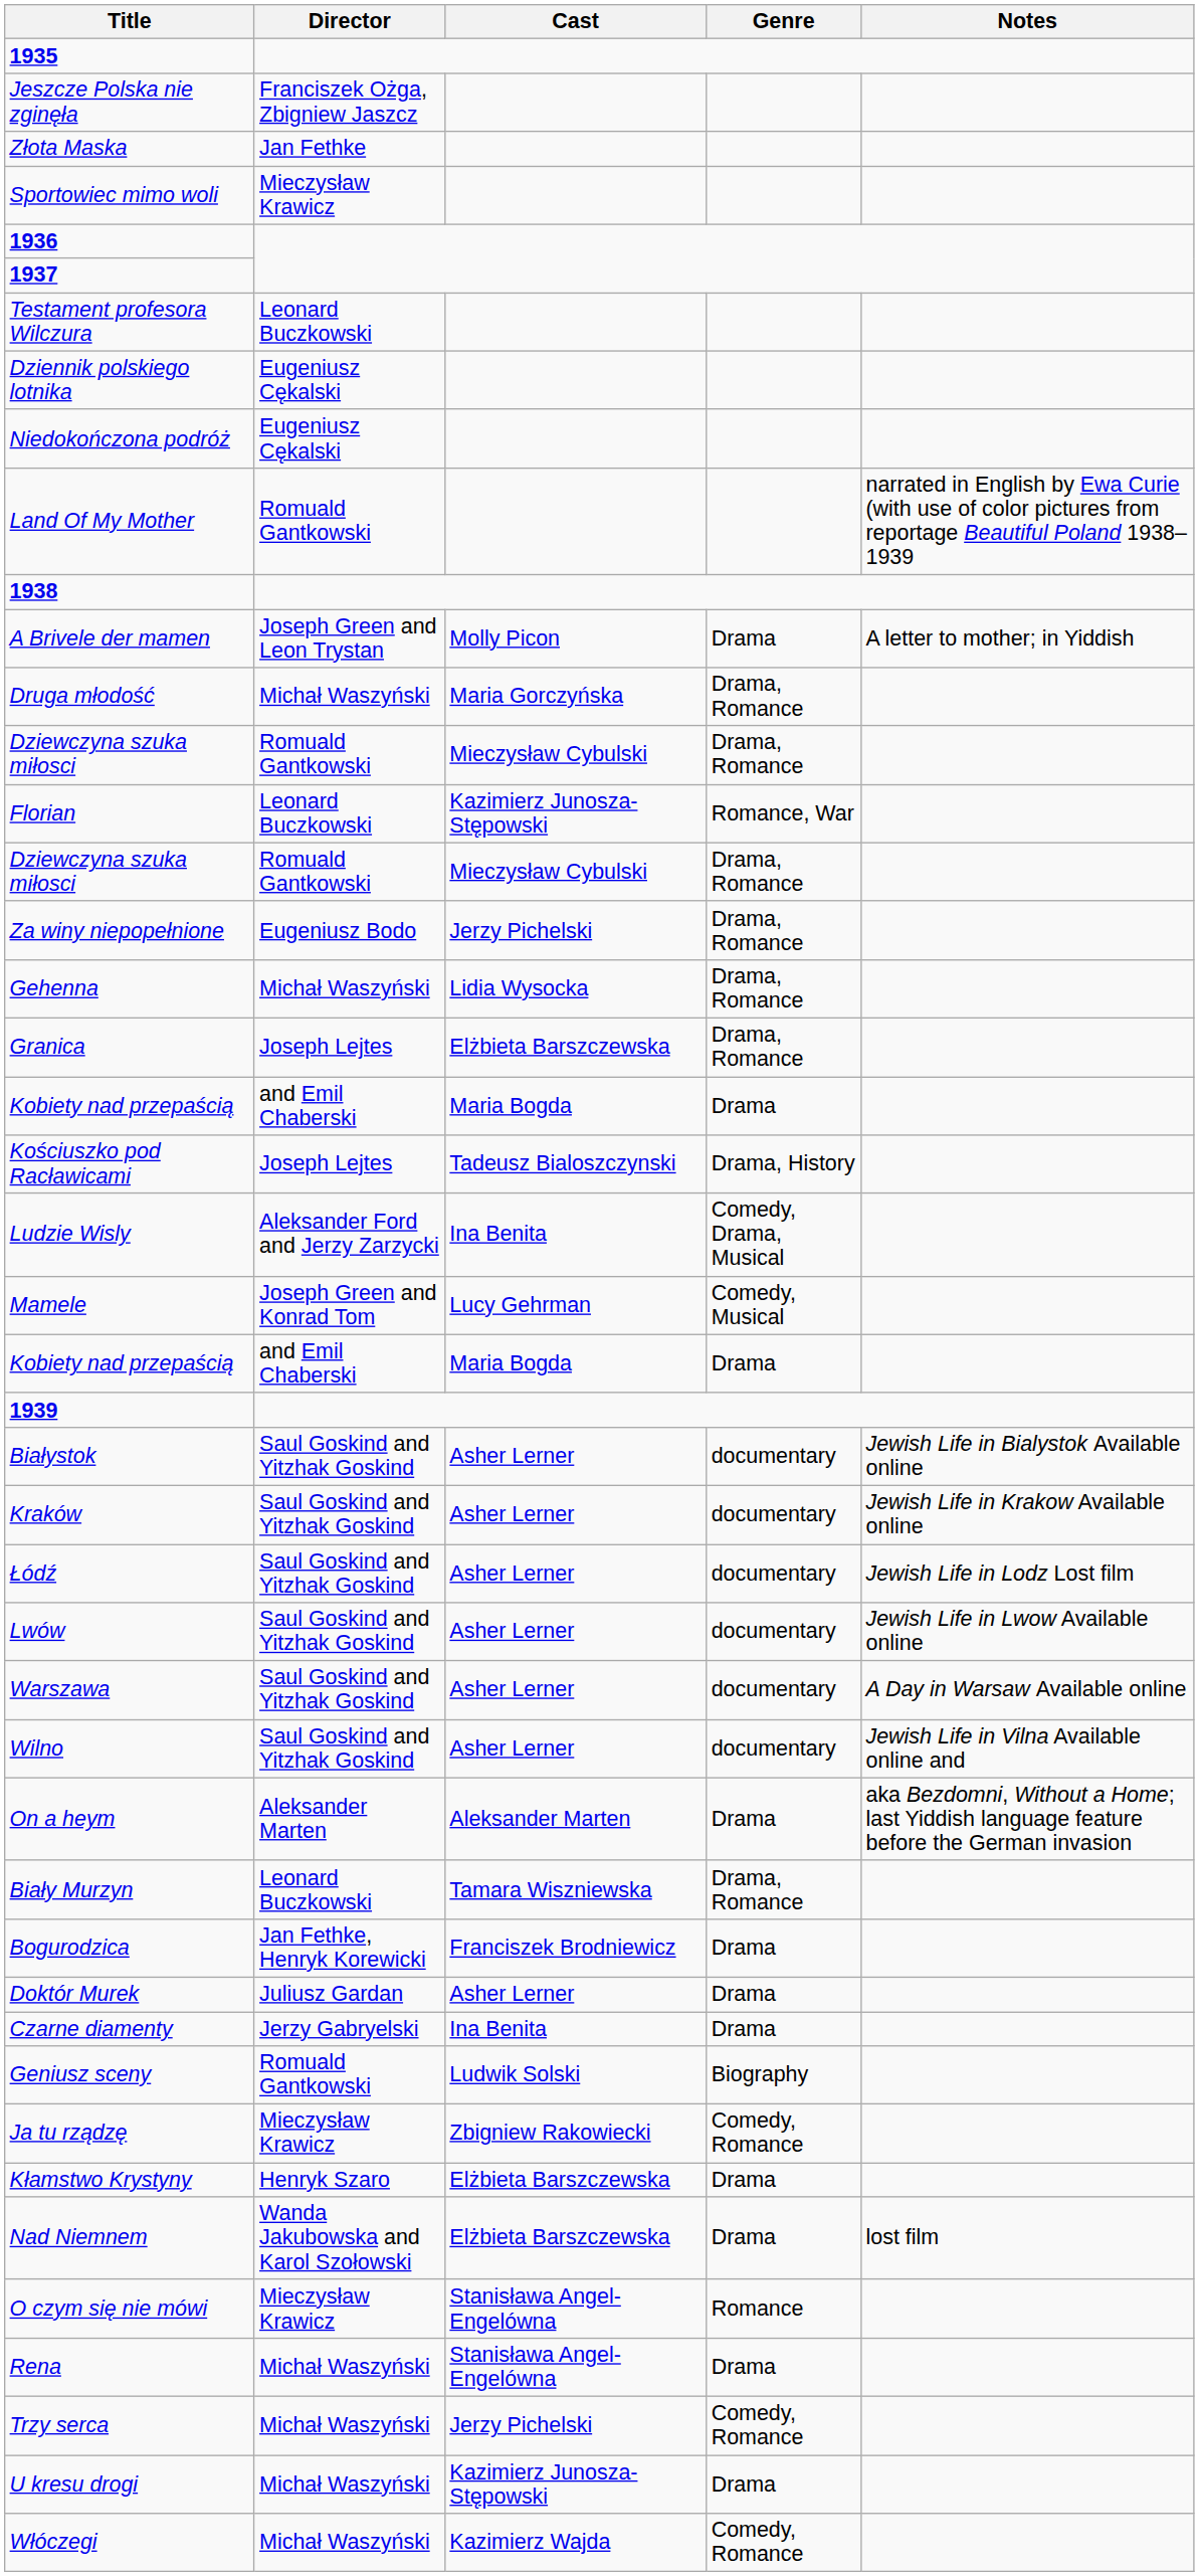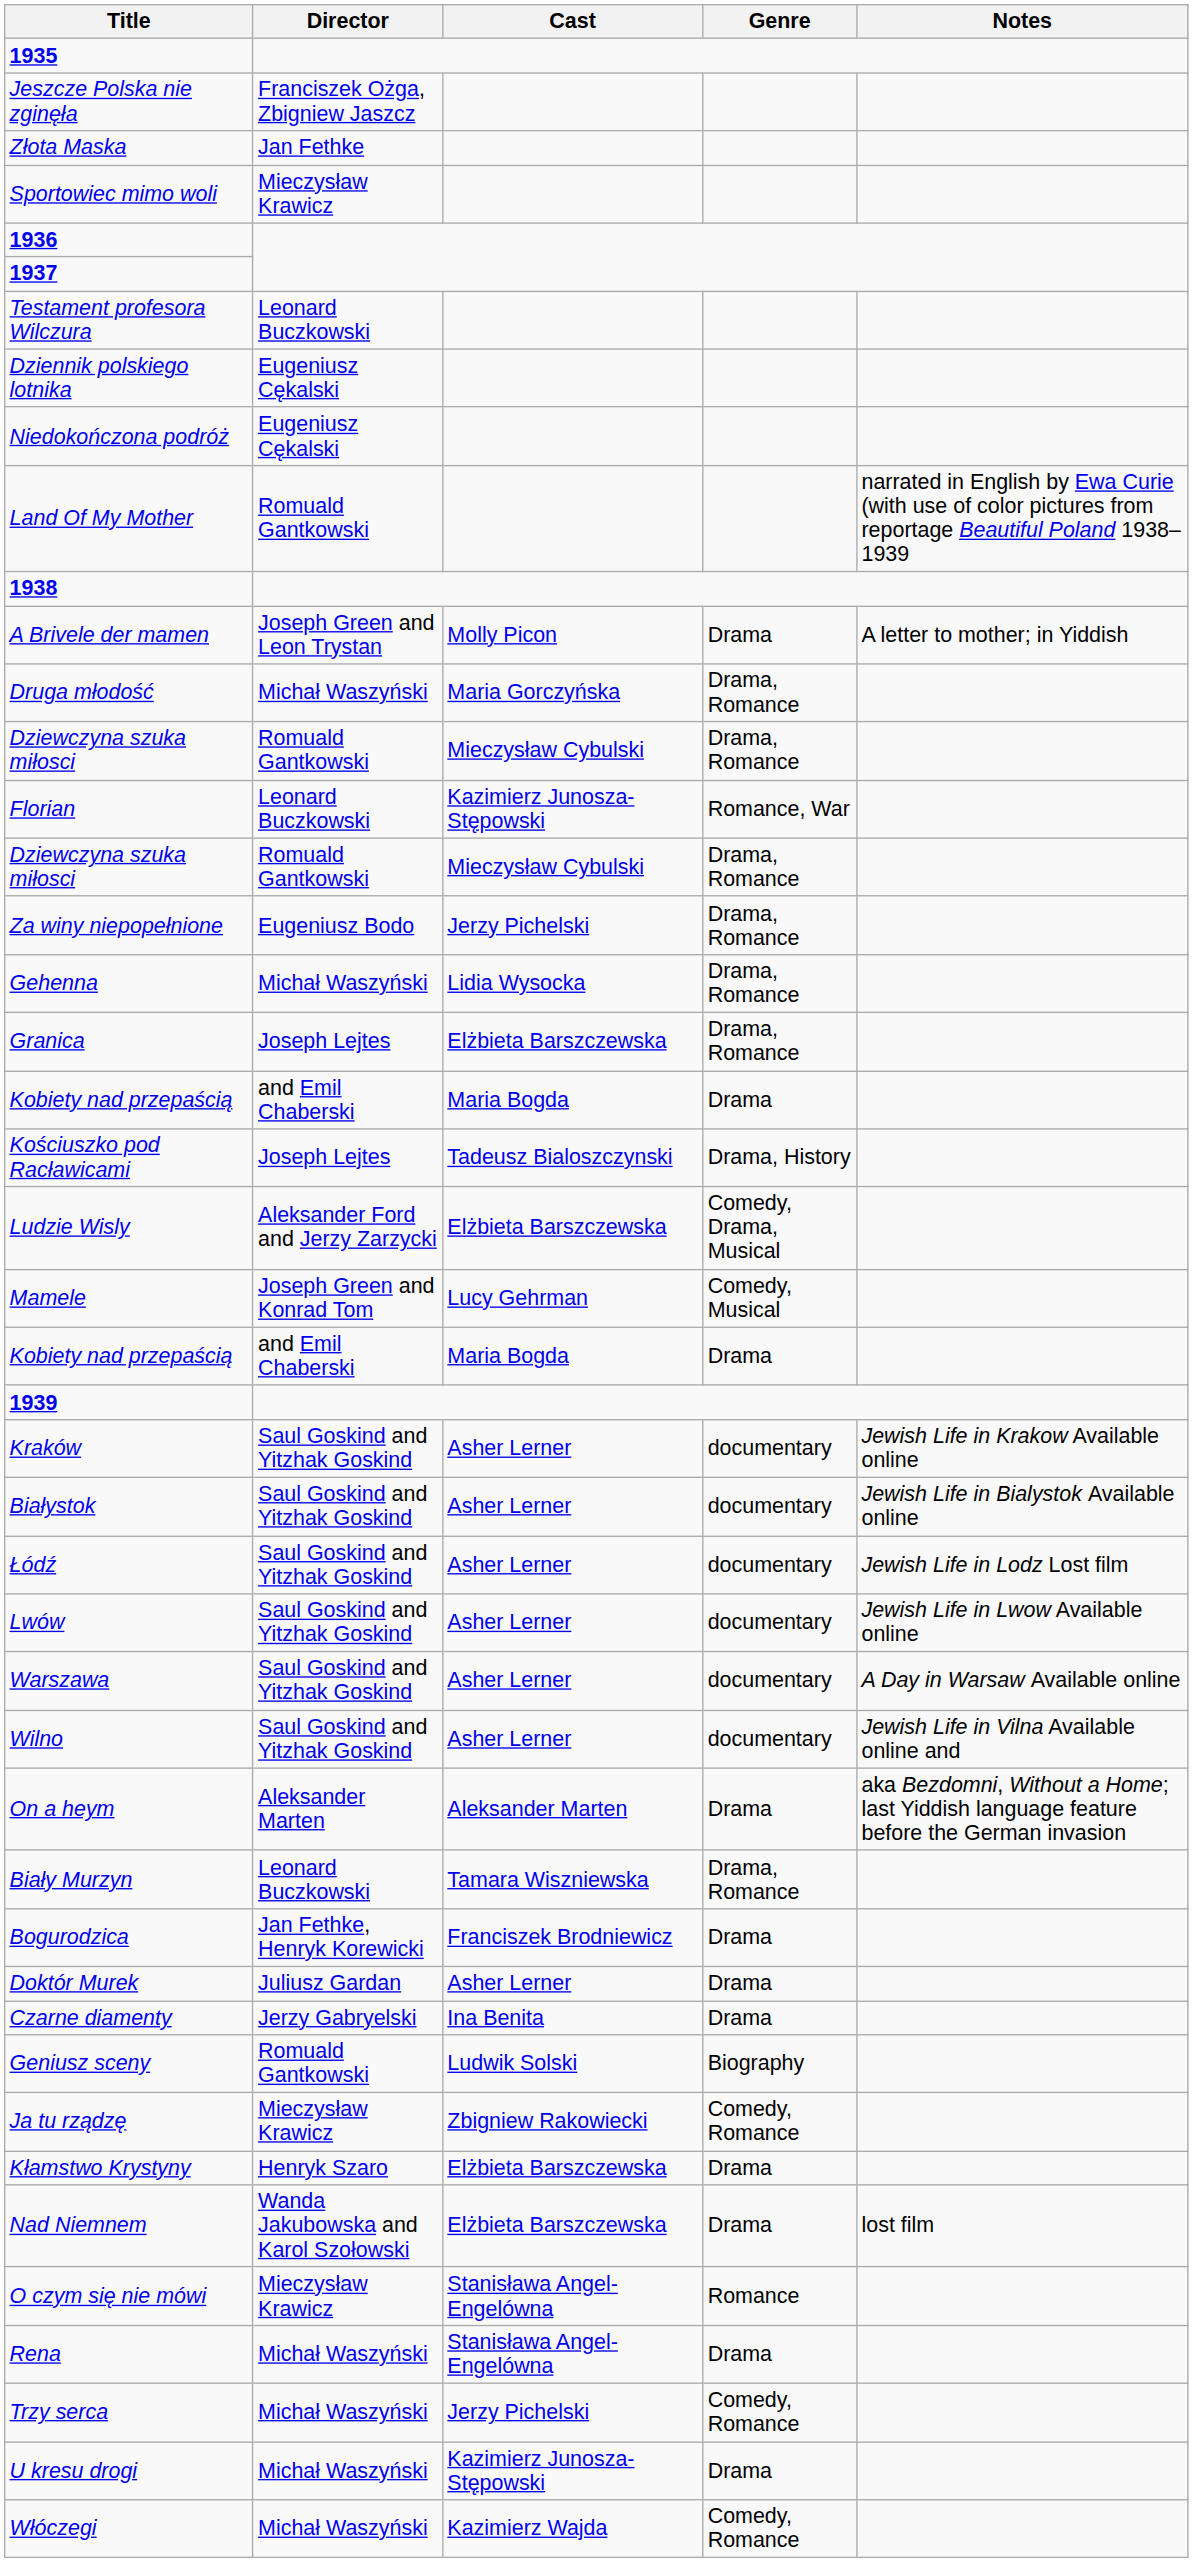 <table class="wikitable" width= "100%">
 <tr>
 <th width=21%>Title</th>
 <th width=16%>Director</th>
 <th width=22%>Cast</th>
 <th width=13%>Genre</th>
 <th width=28%>Notes</th>
 </tr>
 <tr>
 <td><strong><a href='#'>1935</a></strong></td>
 </tr>
 <tr>
 <td><em><a href='#'>Jeszcze Polska nie zginęła</a></em></td>
 <td><a href='#'>Franciszek Ożga</a>, <a href='#'>Zbigniew Jaszcz</a></td>
 <td></td>
 <td></td>
 <td></td>
 </tr>
 <tr>
 <td><em><a href='#'>Złota Maska</a></em></td>
 <td><a href='#'>Jan Fethke</a></td>
 <td></td>
 <td></td>
 <td></td>
 </tr>
 <tr>
 <td><em><a href='#'>Sportowiec mimo woli</a></em></td>
 <td><a href='#'>Mieczysław Krawicz</a></td>
 <td></td>
 <td></td>
 <td></td>
 </tr>
 <tr>
 <td><strong><a href='#'>1936</a></strong></td>
 </tr>
 <tr>
 <td><strong><a href='#'>1937</a></strong></td>
 </tr>
 <tr>
 <td><em><a href='#'>Testament profesora Wilczura</a></em></td>
 <td><a href='#'>Leonard Buczkowski</a></td>
 <td></td>
 <td></td>
 <td></td>
 </tr>
 <tr>
 <td><em><a href='#'>Dziennik polskiego lotnika</a> </em></td>
 <td><a href='#'>Eugeniusz Cękalski</a></td>
 <td></td>
 <td></td>
 <td></td>
 </tr>
 <tr>
 <td><em><a href='#'>Niedokończona podróż</a> </em></td>
 <td><a href='#'>Eugeniusz Cękalski</a></td>
 <td></td>
 <td></td>
 <td></td>
 </tr>
 <tr>
 <td><em><a href='#'>Land Of My Mother</a> </em></td>
 <td><a href='#'>Romuald Gantkowski</a></td>
 <td></td>
 <td></td>
 <td>narrated in English by <a href='#'>Ewa Curie</a> (with use of color pictures from reportage <em><a href='#'>Beautiful Poland</a></em> 1938–1939</td>
 </tr>
 <tr>
 <td><strong><a href='#'>1938</a></strong></td>
 </tr>
 <tr>
 <td><em><a href='#'>A Brivele der mamen</a></em></td>
 <td><a href='#'>Joseph Green</a> and <a href='#'>Leon Trystan</a></td>
 <td><a href='#'>Molly Picon</a></td>
 <td>Drama</td>
 <td>A letter to mother; in Yiddish</td>
 </tr>
 <tr>
 <td><em><a href='#'>Druga młodość</a></em></td>
 <td><a href='#'>Michał Waszyński</a></td>
 <td><a href='#'>Maria Gorczyńska</a></td>
 <td>Drama, Romance</td>
 <td></td>
 </tr>
 <tr>
 <td><em><a href='#'>Dziewczyna szuka miłosci</a></em></td>
 <td><a href='#'>Romuald Gantkowski</a></td>
 <td><a href='#'>Mieczysław Cybulski</a></td>
 <td>Drama, Romance</td>
 <td></td>
 </tr>
 <tr>
 <td><em><a href='#'>Florian</a></em></td>
 <td><a href='#'>Leonard Buczkowski</a></td>
 <td><a href='#'>Kazimierz Junosza-Stępowski</a></td>
 <td>Romance, War</td>
 <td></td>
 </tr>
 <tr>
 <td><em><a href='#'>Dziewczyna szuka miłosci</a></em></td>
 <td><a href='#'>Romuald Gantkowski</a></td>
 <td><a href='#'>Mieczysław Cybulski</a></td>
 <td>Drama, Romance</td>
 <td></td>
 </tr>
 <tr>
 <td><em><a href='#'>Za winy niepopełnione</a></em></td>
 <td><a href='#'>Eugeniusz Bodo</a></td>
 <td><a href='#'>Jerzy Pichelski</a></td>
 <td>Drama, Romance</td>
 <td></td>
 </tr>
 <tr>
 <td><em><a href='#'>Gehenna</a></em></td>
 <td><a href='#'>Michał Waszyński</a></td>
 <td><a href='#'>Lidia Wysocka</a></td>
 <td>Drama, Romance</td>
 <td></td>
 </tr>
 <tr>
 <td><em><a href='#'>Granica</a></em></td>
 <td><a href='#'>Joseph Lejtes</a></td>
 <td><a href='#'>Elżbieta Barszczewska</a></td>
 <td>Drama, Romance</td>
 <td></td>
 </tr>
 <tr>
 <td><em><a href='#'>Kobiety nad przepaścią</a></em></td>
 <td>and <a href='#'>Emil Chaberski</a></td>
 <td><a href='#'>Maria Bogda</a></td>
 <td>Drama</td>
 <td></td>
 </tr>
 <tr>
 <td><em><a href='#'>Kościuszko pod Racławicami</a></em></td>
 <td><a href='#'>Joseph Lejtes</a></td>
 <td><a href='#'>Tadeusz Bialoszczynski</a></td>
 <td>Drama, History</td>
 <td></td>
 </tr>
 <tr>
 <td><em><a href='#'>Ludzie Wisly</a></em></td>
 <td><a href='#'>Aleksander Ford</a> and <a href='#'>Jerzy Zarzycki</a></td>
-<td><a href='#'>Ina Benita</a></td>
+<td><a href='#'>Elżbieta Barszczewska</a></td>
 <td>Comedy, Drama, Musical</td>
 <td></td>
 </tr>
 <tr>
 <td><em><a href='#'>Mamele</a></em></td>
 <td><a href='#'>Joseph Green</a> and <a href='#'>Konrad Tom</a></td>
 <td><a href='#'>Lucy Gehrman</a></td>
 <td>Comedy, Musical</td>
 <td></td>
 </tr>
 <tr>
 <td><em><a href='#'>Kobiety nad przepaścią</a></em></td>
 <td>and <a href='#'>Emil Chaberski</a></td>
 <td><a href='#'>Maria Bogda</a></td>
 <td>Drama</td>
 <td></td>
 </tr>
 <tr>
 <td><strong><a href='#'>1939</a></strong></td>
 </tr>
 <tr>
+<td><em><a href='#'>Kraków</a></em></td>
+<td><a href='#'>Saul Goskind</a> and <a href='#'>Yitzhak Goskind</a></td>
+<td><a href='#'>Asher Lerner</a></td>
+<td>documentary</td>
+<td><em>Jewish Life in Krakow</em> Available online </td>
+</tr>
+<tr>
 <td><em><a href='#'>Białystok</a></em></td>
 <td><a href='#'>Saul Goskind</a> and <a href='#'>Yitzhak Goskind</a></td>
 <td><a href='#'>Asher Lerner</a></td>
 <td>documentary</td>
 <td><em>Jewish Life in Bialystok </em> Available online </td>
-</tr>
-<tr>
-<td><em><a href='#'>Kraków</a></em></td>
-<td><a href='#'>Saul Goskind</a> and <a href='#'>Yitzhak Goskind</a></td>
-<td><a href='#'>Asher Lerner</a></td>
-<td>documentary</td>
-<td><em>Jewish Life in Krakow</em> Available online </td>
 </tr>
 <tr>
 <td><em><a href='#'>Łódź</a></em></td>
 <td><a href='#'>Saul Goskind</a> and <a href='#'>Yitzhak Goskind</a></td>
 <td><a href='#'>Asher Lerner</a></td>
 <td>documentary</td>
 <td><em>Jewish Life in Lodz </em> Lost film</td>
 </tr>
 <tr>
 <td><em><a href='#'>Lwów</a></em></td>
 <td><a href='#'>Saul Goskind</a> and <a href='#'>Yitzhak Goskind</a></td>
 <td><a href='#'>Asher Lerner</a></td>
 <td>documentary</td>
 <td><em>Jewish Life in Lwow</em> Available online </td>
 </tr>
 <tr>
 <td><em><a href='#'>Warszawa</a></em></td>
 <td><a href='#'>Saul Goskind</a> and <a href='#'>Yitzhak Goskind</a></td>
 <td><a href='#'>Asher Lerner</a></td>
 <td>documentary</td>
 <td><em>A Day in Warsaw </em> Available online </td>
 </tr>
 <tr>
 <td><em><a href='#'>Wilno</a></em></td>
 <td><a href='#'>Saul Goskind</a> and <a href='#'>Yitzhak Goskind</a></td>
 <td><a href='#'>Asher Lerner</a></td>
 <td>documentary</td>
 <td><em>Jewish Life in Vilna</em> Available online  and </td>
 </tr>
 <tr>
 <td><em><a href='#'>On a heym</a></em></td>
 <td><a href='#'>Aleksander Marten</a></td>
 <td><a href='#'>Aleksander Marten</a></td>
 <td>Drama</td>
 <td>aka <em>Bezdomni</em>, <em>Without a Home</em>; last Yiddish language feature before the German invasion</td>
 </tr>
 <tr>
 <td><em><a href='#'>Biały Murzyn</a></em></td>
 <td><a href='#'>Leonard Buczkowski</a></td>
 <td><a href='#'>Tamara Wiszniewska</a></td>
 <td>Drama, Romance</td>
 <td></td>
 </tr>
 <tr>
 <td><em><a href='#'>Bogurodzica</a> </em></td>
 <td><a href='#'>Jan Fethke</a>, <a href='#'>Henryk Korewicki</a></td>
 <td><a href='#'>Franciszek Brodniewicz</a></td>
 <td>Drama</td>
 <td></td>
 </tr>
 <tr>
 <td><em><a href='#'>Doktór Murek</a> </em></td>
 <td><a href='#'>Juliusz Gardan</a></td>
 <td><a href='#'>Asher Lerner</a></td>
 <td>Drama</td>
 <td></td>
 </tr>
 <tr>
 <td><em><a href='#'>Czarne diamenty</a></em></td>
 <td><a href='#'>Jerzy Gabryelski</a></td>
 <td><a href='#'>Ina Benita</a></td>
 <td>Drama</td>
 <td></td>
 </tr>
 <tr>
 <td><em><a href='#'>Geniusz sceny</a></em></td>
 <td><a href='#'>Romuald Gantkowski</a></td>
 <td><a href='#'>Ludwik Solski</a></td>
 <td>Biography</td>
 <td></td>
 </tr>
 <tr>
 <td><em><a href='#'>Ja tu rządzę</a></em></td>
 <td><a href='#'>Mieczysław Krawicz</a></td>
 <td><a href='#'>Zbigniew Rakowiecki</a></td>
 <td>Comedy, Romance</td>
 <td></td>
 </tr>
 <tr>
 <td><em><a href='#'>Kłamstwo Krystyny </a></em></td>
 <td><a href='#'>Henryk Szaro</a></td>
 <td><a href='#'>Elżbieta Barszczewska</a></td>
 <td>Drama</td>
 <td></td>
 </tr>
 <tr>
 <td><em><a href='#'>Nad Niemnem</a></em></td>
 <td><a href='#'>Wanda Jakubowska</a> and <a href='#'>Karol Szołowski</a></td>
 <td><a href='#'>Elżbieta Barszczewska</a></td>
 <td>Drama</td>
 <td>lost film</td>
 </tr>
 <tr>
 <td><em><a href='#'>O czym się nie mówi</a></em></td>
 <td><a href='#'>Mieczysław Krawicz</a></td>
 <td><a href='#'>Stanisława Angel-Engelówna</a></td>
 <td>Romance</td>
 <td></td>
 </tr>
 <tr>
 <td><em><a href='#'>Rena</a></em></td>
 <td><a href='#'>Michał Waszyński</a></td>
 <td><a href='#'>Stanisława Angel-Engelówna</a></td>
 <td>Drama</td>
 <td></td>
 </tr>
 <tr>
 <td><em><a href='#'>Trzy serca</a></em></td>
 <td><a href='#'>Michał Waszyński</a></td>
 <td><a href='#'>Jerzy Pichelski</a></td>
 <td>Comedy, Romance</td>
 <td></td>
 </tr>
 <tr>
 <td><em><a href='#'>U kresu drogi</a></em></td>
 <td><a href='#'>Michał Waszyński</a></td>
 <td><a href='#'>Kazimierz Junosza-Stępowski</a></td>
 <td>Drama</td>
 <td></td>
 </tr>
 <tr>
 <td><em><a href='#'>Włóczegi</a></em></td>
 <td><a href='#'>Michał Waszyński</a></td>
 <td><a href='#'>Kazimierz Wajda</a></td>
 <td>Comedy, Romance</td>
 <td></td>
 </tr>
 </table>
